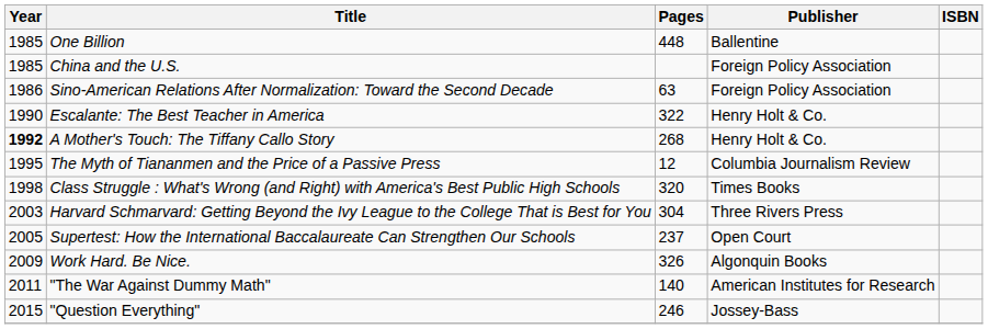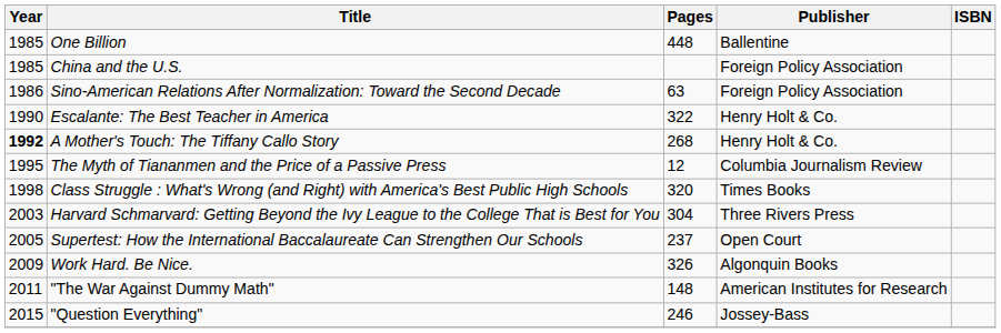 <table class="wikitable sortable" style="text-align:left">
 <tr>
 <th bgcolor="#e5e5e5">Year</th>
 <th bgcolor="#e5e5e5">Title</th>
 <th bgcolor="#e5e5e5">Pages</th>
 <th bgcolor="#e5e5e5">Publisher</th>
 <th bgcolor="#e5e5e5">ISBN</th>
 </tr>
 <tr>
 <td>1985</td>
 <td><em>One Billion</em></td>
 <td>448</td>
 <td>Ballentine</td>
 <td></td>
 </tr>
 <tr>
 <td>1985</td>
 <td><em>China and the U.S.</em></td>
 <td></td>
 <td>Foreign Policy Association</td>
 <td></td>
 </tr>
 <tr>
 <td>1986</td>
 <td><em>Sino-American Relations After Normalization: Toward the Second Decade</em></td>
 <td>63</td>
 <td>Foreign Policy Association</td>
 <td></td>
 </tr>
 <tr>
 <td>1990</td>
 <td><em>Escalante: The Best Teacher in America</em></td>
 <td>322</td>
 <td>Henry Holt & Co.</td>
 <td></td>
 </tr>
 <tr>
 <td><strong>1992</strong></td>
 <td><em>A Mother's Touch: The Tiffany Callo Story</em></td>
 <td>268</td>
 <td>Henry Holt & Co.</td>
 <td></td>
 </tr>
 <tr>
 <td>1995</td>
 <td><em>The Myth of Tiananmen and the Price of a Passive Press</em></td>
 <td>12</td>
 <td>Columbia Journalism Review</td>
 <td></td>
 </tr>
 <tr>
 <td>1998</td>
 <td><em>Class Struggle : What's Wrong (and Right) with America's Best Public High Schools</em></td>
 <td>320</td>
 <td>Times Books</td>
 <td></td>
 </tr>
 <tr>
 <td>2003</td>
 <td><em>Harvard Schmarvard: Getting Beyond the Ivy League to the College That is Best for You</em></td>
 <td>304</td>
 <td>Three Rivers Press</td>
 <td></td>
 </tr>
 <tr>
 <td>2005</td>
 <td><em>Supertest: How the International Baccalaureate Can Strengthen Our Schools</em></td>
 <td>237</td>
 <td>Open Court</td>
 <td></td>
 </tr>
 <tr>
 <td>2009</td>
 <td><em>Work Hard. Be Nice.</em></td>
 <td>326</td>
 <td>Algonquin Books</td>
 <td></td>
 </tr>
 <tr>
 <td>2011</td>
 <td>"The War Against Dummy Math"</td>
-<td>140</td>
+<td>148</td>
 <td>American Institutes for Research</td>
 <td></td>
 </tr>
 <tr>
 <td>2015</td>
 <td>"Question Everything"</td>
 <td>246</td>
 <td>Jossey-Bass</td>
 <td></td>
 </tr>
 <tr>
 </tr>
 </table>
